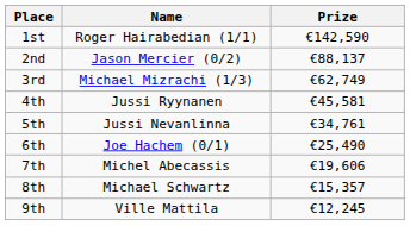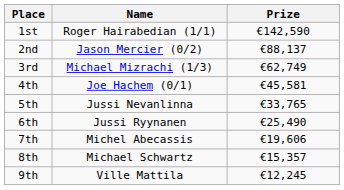 <table class="wikitable">
 <tr>
 <th width="50">Place</th>
 <th width="200">Name</th>
 <th width="125">Prize</th>
 </tr>
 <tr>
 <td align="center">1st</td>
 <td align="center">Roger Hairabedian (1/1)</td>
 <td align="center">€142,590</td>
 </tr>
 <tr>
 <td align="center">2nd</td>
 <td align="center"><a href='#'>Jason Mercier</a> (0/2)</td>
 <td align="center">€88,137</td>
 </tr>
 <tr>
 <td align="center">3rd</td>
 <td align="center"><a href='#'>Michael Mizrachi</a> (1/3)</td>
 <td align="center">€62,749</td>
 </tr>
 <tr>
 <td align="center">4th</td>
-<td align="center">Jussi Ryynanen</td>
+<td align="center"><a href='#'>Joe Hachem</a> (0/1)</td>
 <td align="center">€45,581</td>
 </tr>
 <tr>
 <td align="center">5th</td>
 <td align="center">Jussi Nevanlinna</td>
-<td align="center">€34,761</td>
+<td align="center">€33,765</td>
 </tr>
 <tr>
 <td align="center">6th</td>
-<td align="center"><a href='#'>Joe Hachem</a> (0/1)</td>
+<td align="center">Jussi Ryynanen</td>
 <td align="center">€25,490</td>
 </tr>
 <tr>
 <td align="center">7th</td>
 <td align="center">Michel Abecassis</td>
 <td align="center">€19,606</td>
 </tr>
 <tr>
 <td align="center">8th</td>
 <td align="center">Michael Schwartz</td>
 <td align="center">€15,357</td>
 </tr>
 <tr>
 <td align="center">9th</td>
 <td align="center">Ville Mattila</td>
 <td align="center">€12,245</td>
 </tr>
 </table>
